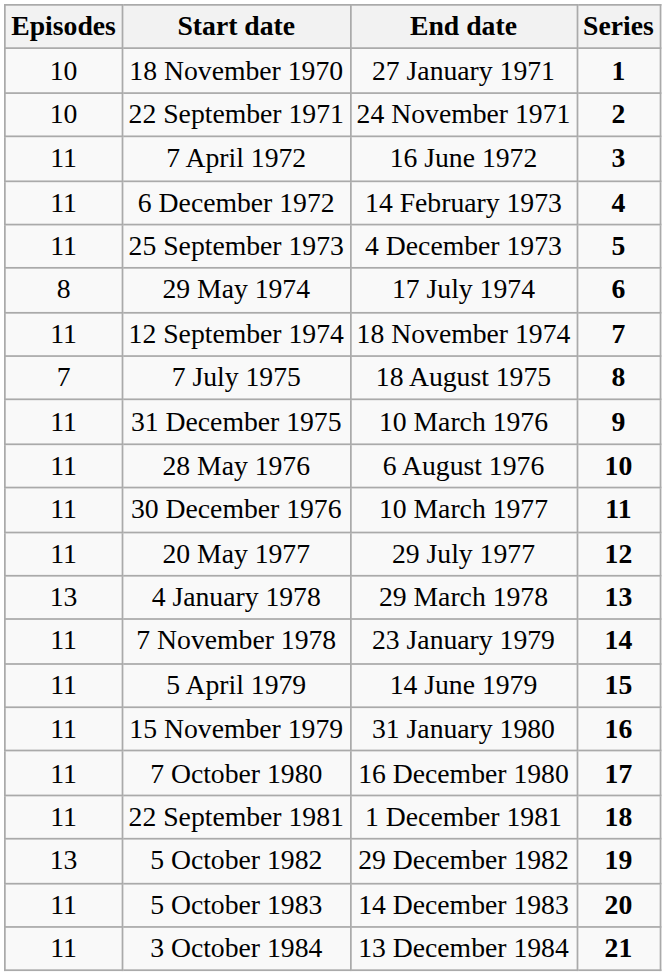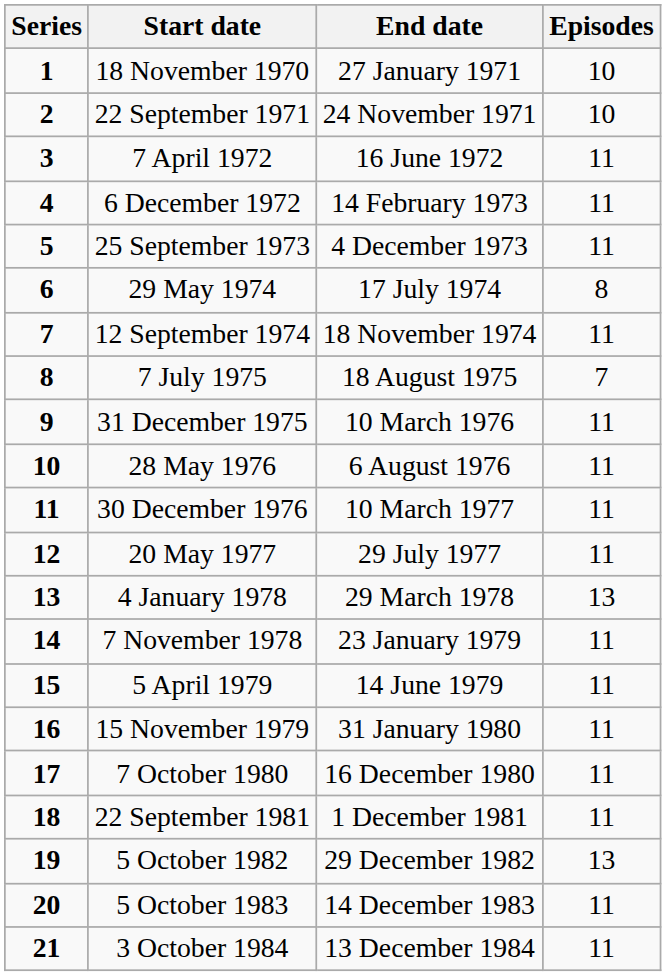 <table class="wikitable" style="text-align:center;">
 <tr>
-<th>Episodes</th>
+<th>Series</th>
 <th>Start date</th>
 <th>End date</th>
-<th>Series</th>
+<th>Episodes</th>
 </tr>
 <tr>
-<td>10</td>
+<td><strong>1</strong></td>
 <td>18 November 1970</td>
 <td>27 January 1971</td>
-<td><strong>1</strong></td>
+<td>10</td>
 </tr>
 <tr>
-<td>10</td>
+<td><strong>2</strong></td>
 <td>22 September 1971</td>
 <td>24 November 1971</td>
-<td><strong>2</strong></td>
+<td>10</td>
 </tr>
 <tr>
-<td>11</td>
+<td><strong>3</strong></td>
 <td>7 April 1972</td>
 <td>16 June 1972</td>
-<td><strong>3</strong></td>
+<td>11</td>
 </tr>
 <tr>
-<td>11</td>
+<td><strong>4</strong></td>
 <td>6 December 1972</td>
 <td>14 February 1973</td>
-<td><strong>4</strong></td>
+<td>11</td>
 </tr>
 <tr>
-<td>11</td>
+<td><strong>5</strong></td>
 <td>25 September 1973</td>
 <td>4 December 1973</td>
-<td><strong>5</strong></td>
+<td>11</td>
 </tr>
 <tr>
-<td>8</td>
+<td><strong>6</strong></td>
 <td>29 May 1974</td>
 <td>17 July 1974</td>
-<td><strong>6</strong></td>
+<td>8</td>
 </tr>
 <tr>
-<td>11</td>
+<td><strong>7</strong></td>
 <td>12 September 1974</td>
 <td>18 November 1974</td>
-<td><strong>7</strong></td>
+<td>11</td>
 </tr>
 <tr>
-<td>7</td>
+<td><strong>8</strong></td>
 <td>7 July 1975</td>
 <td>18 August 1975</td>
-<td><strong>8</strong></td>
+<td>7</td>
 </tr>
 <tr>
-<td>11</td>
+<td><strong>9</strong></td>
 <td>31 December 1975</td>
 <td>10 March 1976</td>
-<td><strong>9</strong></td>
+<td>11</td>
 </tr>
 <tr>
-<td>11</td>
+<td><strong>10</strong></td>
 <td>28 May 1976</td>
 <td>6 August 1976</td>
-<td><strong>10</strong></td>
+<td>11</td>
 </tr>
 <tr>
-<td>11</td>
+<td><strong>11</strong></td>
 <td>30 December 1976</td>
 <td>10 March 1977</td>
-<td><strong>11</strong></td>
+<td>11</td>
 </tr>
 <tr>
-<td>11</td>
+<td><strong>12</strong></td>
 <td>20 May 1977</td>
 <td>29 July 1977</td>
-<td><strong>12</strong></td>
+<td>11</td>
 </tr>
 <tr>
-<td>13</td>
+<td><strong>13</strong></td>
 <td>4 January 1978</td>
 <td>29 March 1978</td>
-<td><strong>13</strong></td>
+<td>13</td>
 </tr>
 <tr>
-<td>11</td>
+<td><strong>14</strong></td>
 <td>7 November 1978</td>
 <td>23 January 1979</td>
-<td><strong>14</strong></td>
+<td>11</td>
 </tr>
 <tr>
-<td>11</td>
+<td><strong>15</strong></td>
 <td>5 April 1979</td>
 <td>14 June 1979</td>
-<td><strong>15</strong></td>
+<td>11</td>
 </tr>
 <tr>
-<td>11</td>
+<td><strong>16</strong></td>
 <td>15 November 1979</td>
 <td>31 January 1980</td>
-<td><strong>16</strong></td>
+<td>11</td>
 </tr>
 <tr>
-<td>11</td>
+<td><strong>17</strong></td>
 <td>7 October 1980</td>
 <td>16 December 1980</td>
-<td><strong>17</strong></td>
+<td>11</td>
 </tr>
 <tr>
-<td>11</td>
+<td><strong>18</strong></td>
 <td>22 September 1981</td>
 <td>1 December 1981</td>
-<td><strong>18</strong></td>
+<td>11</td>
 </tr>
 <tr>
-<td>13</td>
+<td><strong>19</strong></td>
 <td>5 October 1982</td>
 <td>29 December 1982</td>
-<td><strong>19</strong></td>
+<td>13</td>
 </tr>
 <tr>
-<td>11</td>
+<td><strong>20</strong></td>
 <td>5 October 1983</td>
 <td>14 December 1983</td>
-<td><strong>20</strong></td>
+<td>11</td>
 </tr>
 <tr>
-<td>11</td>
+<td><strong>21</strong></td>
 <td>3 October 1984</td>
 <td>13 December 1984</td>
-<td><strong>21</strong></td>
+<td>11</td>
 </tr>
 </table>
